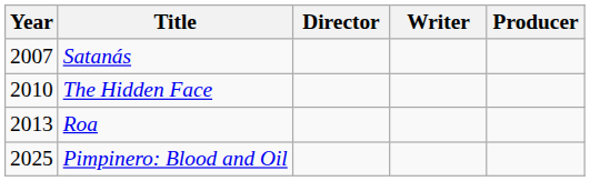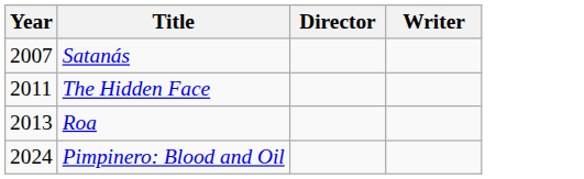 <table class="wikitable">
 <tr>
 <th>Year</th>
 <th>Title</th>
 <th width=65>Director</th>
 <th width=65>Writer</th>
-<th width=65>Producer</th>
 </tr>
 <tr>
 <td>2007</td>
 <td><em><a href='#'>Satanás</a></em></td>
 <td></td>
 <td></td>
-<td></td>
 </tr>
 <tr>
-<td>2010</td>
+<td>2011</td>
 <td><em><a href='#'>The Hidden Face</a></em></td>
-<td></td>
 <td></td>
 <td></td>
 </tr>
 <tr>
 <td>2013</td>
 <td><em><a href='#'>Roa</a></em></td>
 <td></td>
 <td></td>
-<td></td>
 </tr>
 <tr>
-<td>2025</td>
+<td>2024</td>
 <td><em><a href='#'>Pimpinero: Blood and Oil</a></em></td>
-<td></td>
 <td></td>
 <td></td>
 </tr>
 </table>
